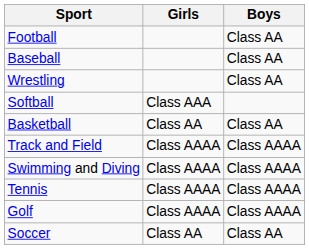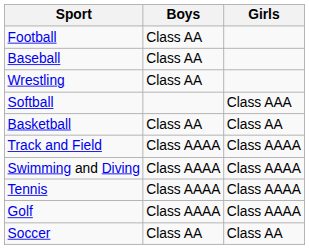 <table class="wikitable">
 <tr>
 <th>Sport</th>
+<th>Boys</th>
 <th>Girls</th>
-<th>Boys</th>
 </tr>
 <tr>
 <td><a href='#'>Football</a></td>
+<td>Class AA</td>
 <td></td>
-<td>Class AA</td>
 </tr>
 <tr>
 <td><a href='#'>Baseball</a></td>
+<td>Class AA</td>
 <td></td>
-<td>Class AA</td>
 </tr>
 <tr>
 <td><a href='#'>Wrestling</a></td>
+<td>Class AA</td>
 <td></td>
-<td>Class AA</td>
 </tr>
 <tr>
 <td><a href='#'>Softball</a></td>
+<td></td>
 <td>Class AAA</td>
-<td></td>
 </tr>
 <tr>
 <td><a href='#'>Basketball</a></td>
 <td>Class AA</td>
 <td>Class AA</td>
 </tr>
 <tr>
 <td><a href='#'>Track and Field</a></td>
 <td>Class AAAA</td>
 <td>Class AAAA</td>
 </tr>
 <tr>
 <td><a href='#'>Swimming</a> and <a href='#'>Diving</a></td>
 <td>Class AAAA</td>
 <td>Class AAAA</td>
 </tr>
 <tr>
 <td><a href='#'>Tennis</a></td>
 <td>Class AAAA</td>
 <td>Class AAAA</td>
 </tr>
 <tr>
 <td><a href='#'>Golf</a></td>
 <td>Class AAAA</td>
 <td>Class AAAA</td>
 </tr>
 <tr>
 <td><a href='#'>Soccer</a></td>
 <td>Class AA</td>
 <td>Class AA</td>
 </tr>
 </table>
